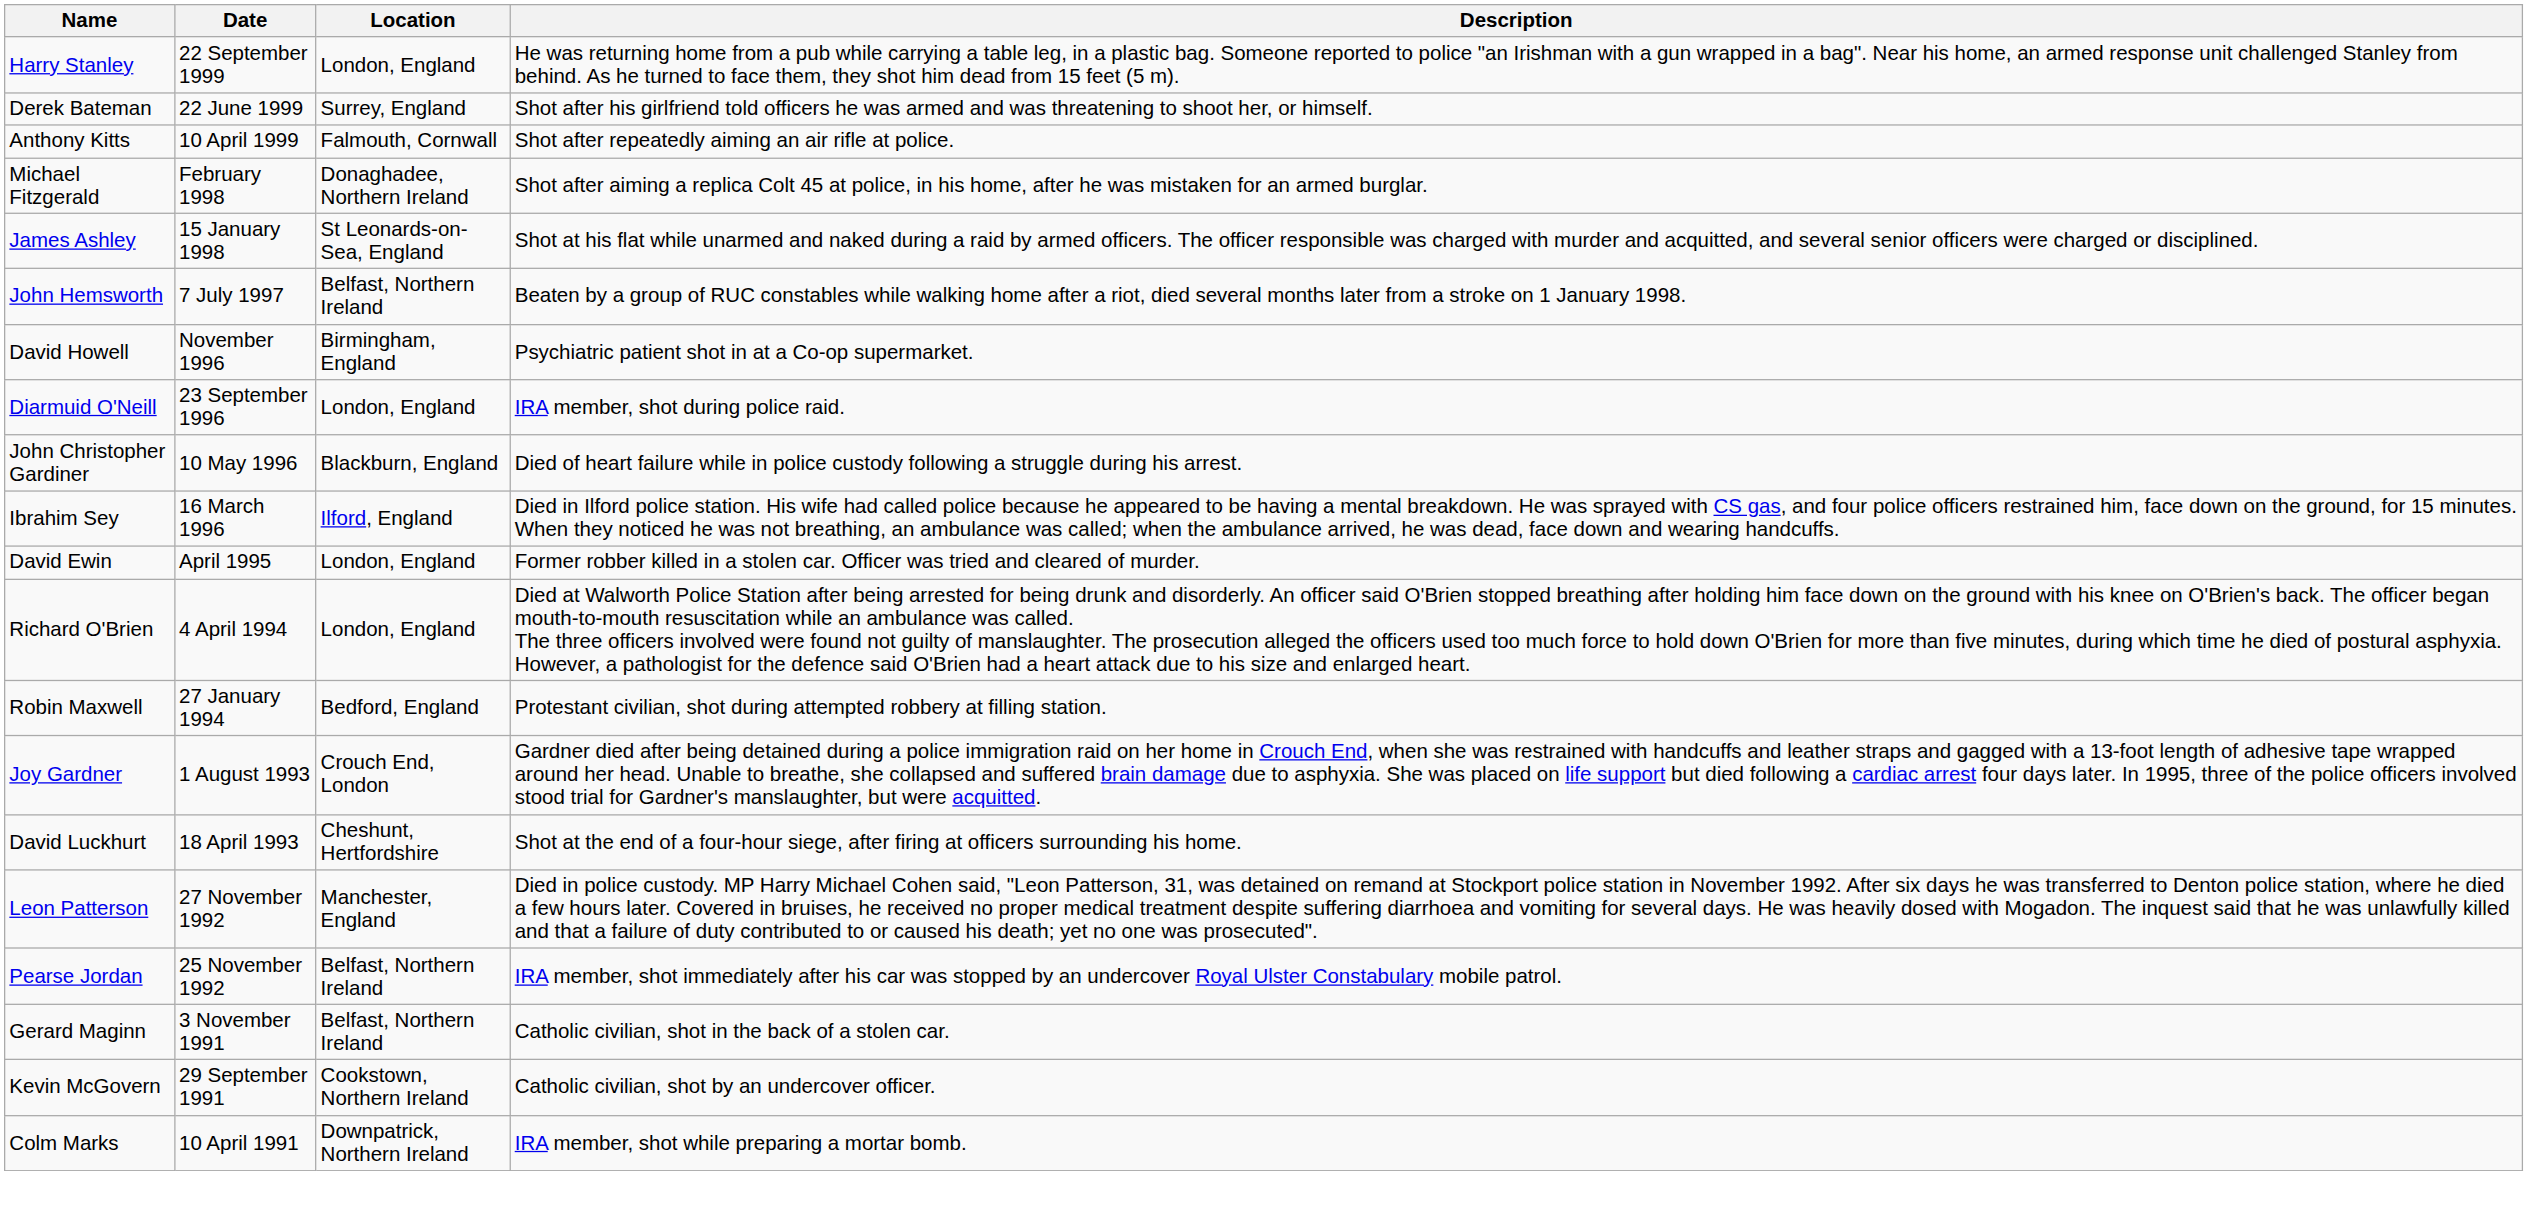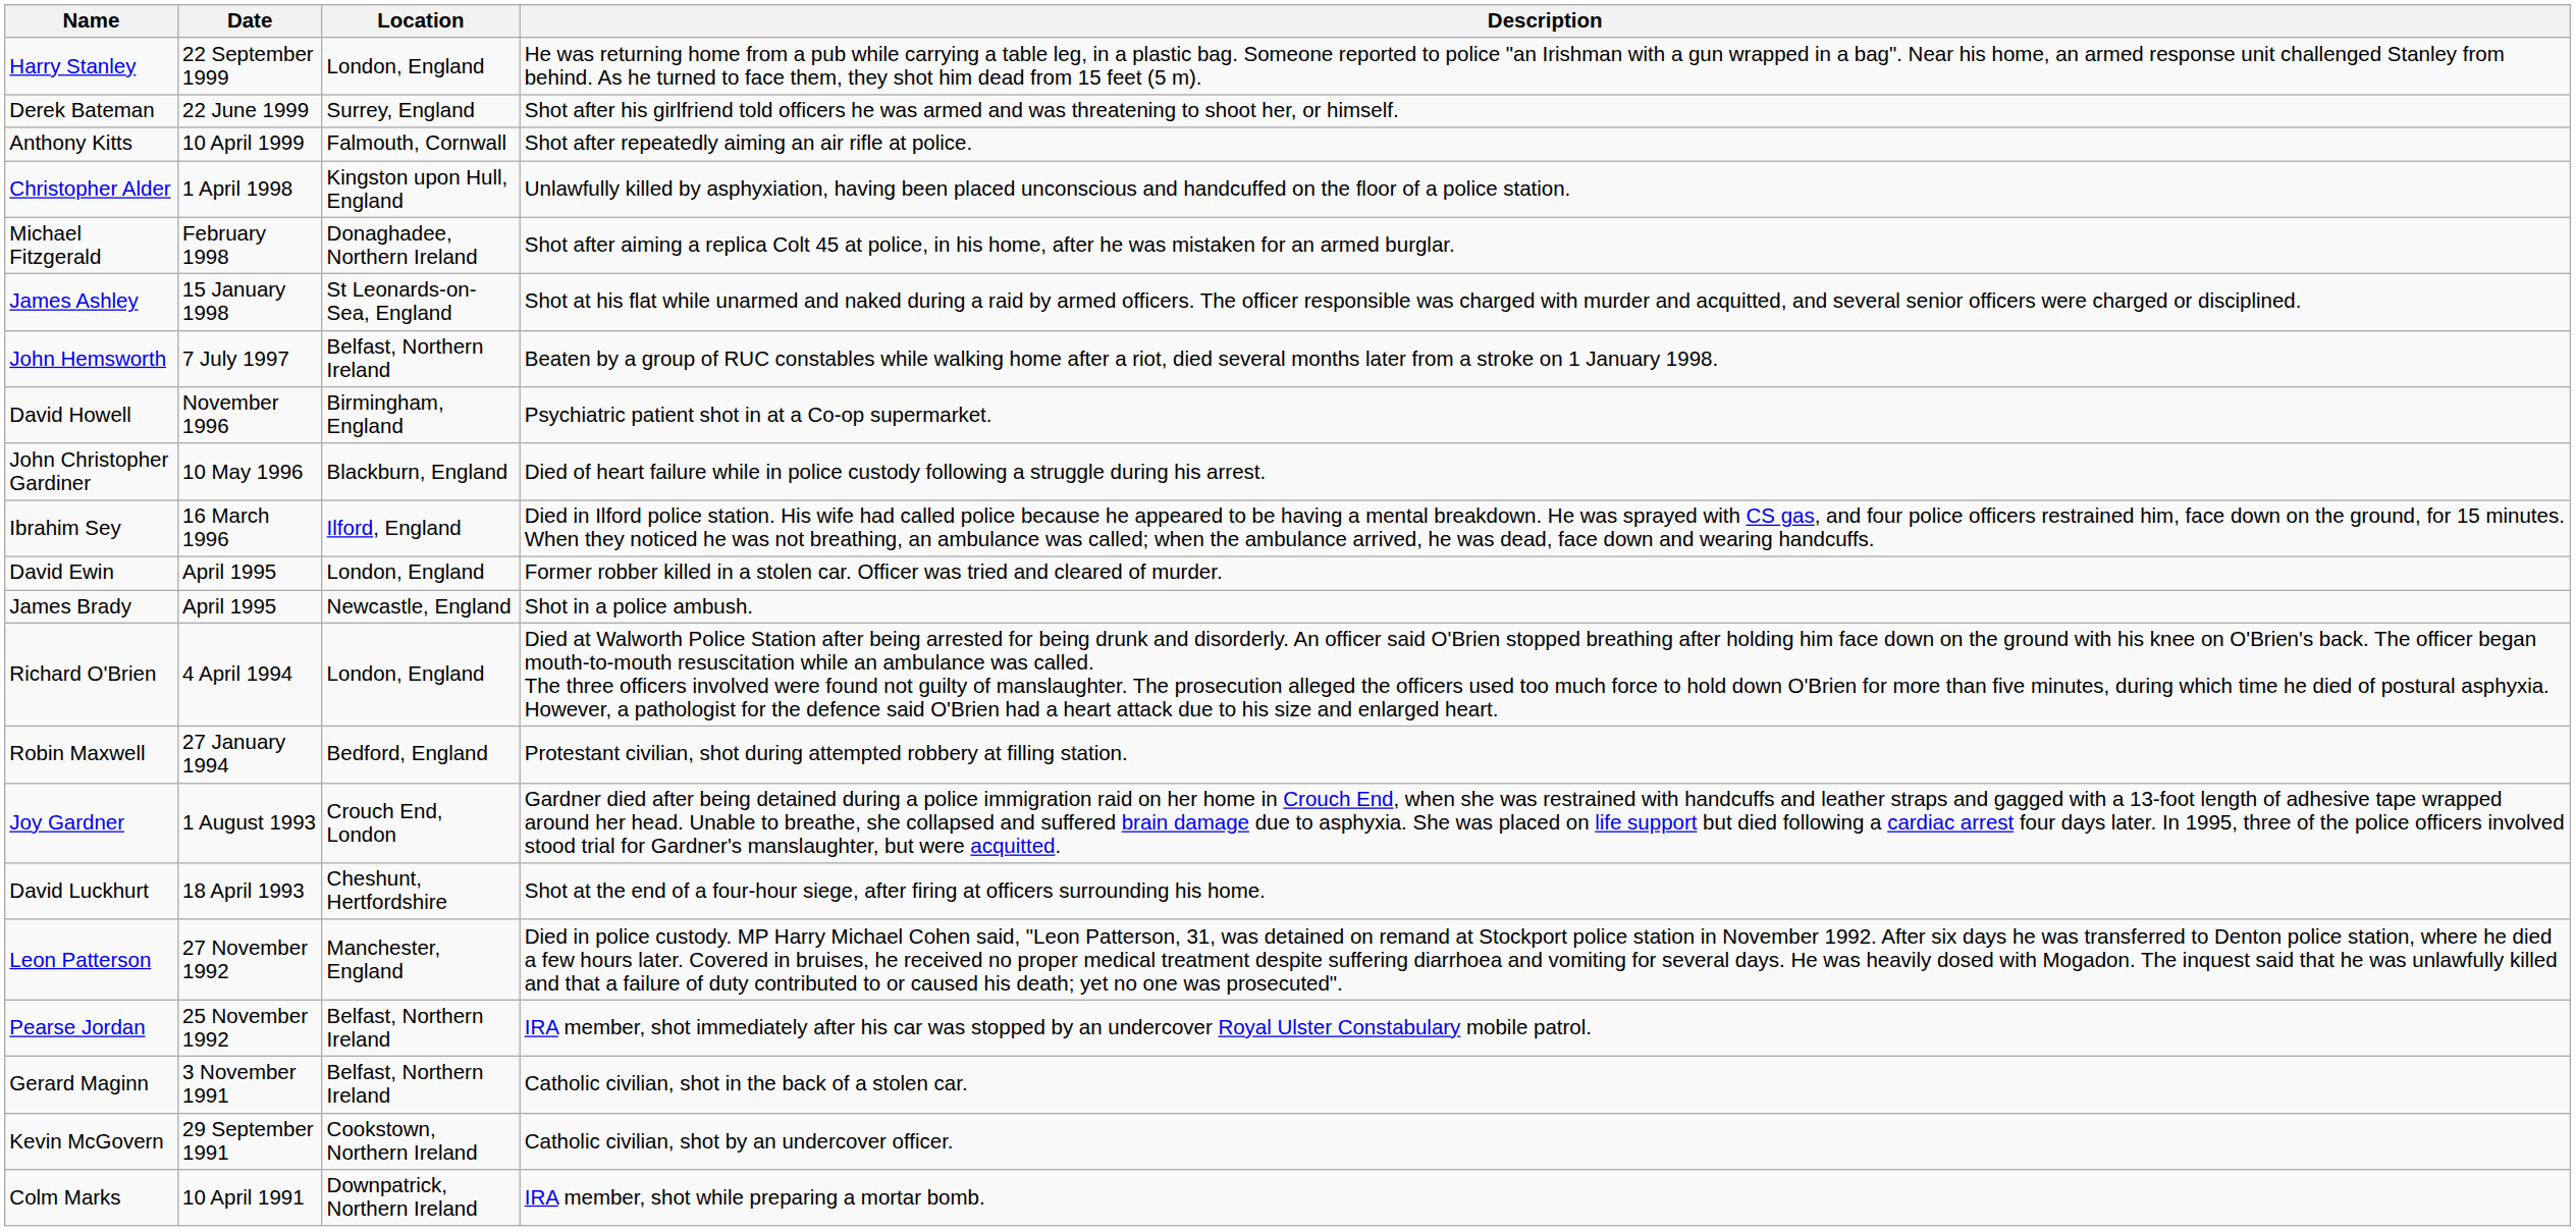 <table class="wikitable sortable static-row-numbers static-row-header-text">
 <tr>
 <th>Name</th>
 <th>Date</th>
 <th>Location</th>
 <th>Description</th>
 </tr>
 <tr>
 <td><a href='#'>Harry Stanley</a></td>
 <td>22 September 1999</td>
 <td>London, England</td>
 <td>He was returning home from a pub while carrying a table leg, in a plastic bag. Someone reported to police "an Irishman with a gun wrapped in a bag". Near his home, an armed response unit challenged Stanley from behind. As he turned to face them, they shot him dead from 15 feet (5 m).</td>
 </tr>
 <tr>
 <td>Derek Bateman</td>
 <td>22 June 1999</td>
 <td>Surrey, England</td>
 <td>Shot after his girlfriend told officers he was armed and was threatening to shoot her, or himself.</td>
 </tr>
 <tr>
 <td>Anthony Kitts</td>
 <td>10 April 1999</td>
 <td>Falmouth, Cornwall</td>
 <td>Shot after repeatedly aiming an air rifle at police.</td>
 </tr>
 <tr>
+<td><a href='#'>Christopher Alder</a></td>
+<td>1 April 1998</td>
+<td>Kingston upon Hull, England</td>
+<td>Unlawfully killed by asphyxiation, having been placed unconscious and handcuffed on the floor of a police station.</td>
+</tr>
+<tr>
 <td>Michael Fitzgerald</td>
 <td>February 1998</td>
 <td>Donaghadee, Northern Ireland</td>
 <td>Shot after aiming a replica Colt 45 at police, in his home, after he was mistaken for an armed burglar.</td>
 </tr>
 <tr>
 <td><a href='#'>James Ashley</a></td>
 <td>15 January 1998</td>
 <td>St Leonards-on-Sea, England</td>
 <td>Shot at his flat while unarmed and naked during a raid by armed officers. The officer responsible was charged with murder and acquitted, and several senior officers were charged or disciplined.</td>
 </tr>
 <tr>
 <td><a href='#'>John Hemsworth</a></td>
 <td>7 July 1997</td>
 <td>Belfast, Northern Ireland</td>
 <td>Beaten by a group of RUC constables while walking home after a riot, died several months later from a stroke on 1 January 1998.</td>
 </tr>
 <tr>
 <td>David Howell</td>
 <td>November 1996</td>
 <td>Birmingham, England</td>
 <td>Psychiatric patient shot in at a Co-op supermarket.</td>
 </tr>
 <tr>
-<td><a href='#'>Diarmuid O'Neill</a></td>
-<td>23 September 1996</td>
-<td>London, England</td>
-<td><a href='#'>IRA</a> member, shot during police raid.</td>
-</tr>
-<tr>
 <td>John Christopher Gardiner</td>
 <td>10 May 1996</td>
 <td>Blackburn, England</td>
 <td>Died of heart failure while in police custody following a struggle during his arrest.</td>
 </tr>
 <tr>
 <td>Ibrahim Sey</td>
 <td>16 March 1996</td>
 <td><a href='#'>Ilford</a>, England</td>
 <td>Died in Ilford police station. His wife had called police because he appeared to be having a mental breakdown. He was sprayed with <a href='#'>CS gas</a>, and four police officers restrained him, face down on the ground, for 15 minutes. When they noticed he was not breathing, an ambulance was called; when the ambulance arrived, he was dead, face down and wearing handcuffs.</td>
 </tr>
 <tr>
 <td>David Ewin</td>
 <td>April 1995</td>
 <td>London, England</td>
 <td>Former robber killed in a stolen car. Officer was tried and cleared of murder.</td>
+</tr>
+<tr>
+<td>James Brady</td>
+<td>April 1995</td>
+<td>Newcastle, England</td>
+<td>Shot in a police ambush.</td>
 </tr>
 <tr>
 <td>Richard O'Brien</td>
 <td>4 April 1994</td>
 <td>London, England</td>
 <td>Died at Walworth Police Station after being arrested for being drunk and disorderly. An officer said O'Brien stopped breathing after holding him face down on the ground with his knee on O'Brien's back. The officer began mouth-to-mouth resuscitation while an ambulance was called.<br>The three officers involved were found not guilty of manslaughter. The prosecution alleged the officers used too much force to hold down O'Brien for more than five minutes, during which time he died of postural asphyxia. However, a pathologist for the defence said O'Brien had a heart attack due to his size and enlarged heart.</td>
 </tr>
 <tr>
 <td>Robin Maxwell</td>
 <td>27 January 1994</td>
 <td>Bedford, England</td>
 <td>Protestant civilian, shot during attempted robbery at filling station.</td>
 </tr>
 <tr>
 <td><a href='#'>Joy Gardner</a></td>
 <td>1 August 1993</td>
 <td>Crouch End, London</td>
 <td>Gardner died after being detained during a police immigration raid on her home in <a href='#'>Crouch End</a>, when she was restrained with handcuffs and leather straps and gagged with a 13-foot length of adhesive tape wrapped around her head. Unable to breathe, she collapsed and suffered <a href='#'>brain damage</a> due to asphyxia. She was placed on <a href='#'>life support</a> but died following a <a href='#'>cardiac arrest</a> four days later. In 1995, three of the police officers involved stood trial for Gardner's manslaughter, but were <a href='#'>acquitted</a>.</td>
 </tr>
 <tr>
 <td>David Luckhurt</td>
 <td>18 April 1993</td>
 <td>Cheshunt, Hertfordshire</td>
 <td>Shot at the end of a four-hour siege, after firing at officers surrounding his home.</td>
 </tr>
 <tr>
 <td><a href='#'>Leon Patterson</a></td>
 <td>27 November 1992</td>
 <td>Manchester, England</td>
 <td>Died in police custody. MP Harry Michael Cohen said, "Leon Patterson, 31, was detained on remand at Stockport police station in November 1992. After six days he was transferred to Denton police station, where he died a few hours later. Covered in bruises, he received no proper medical treatment despite suffering diarrhoea and vomiting for several days. He was heavily dosed with Mogadon. The inquest said that he was unlawfully killed and that a failure of duty contributed to or caused his death; yet no one was prosecuted".</td>
 </tr>
 <tr>
 <td><a href='#'>Pearse Jordan</a></td>
 <td>25 November 1992</td>
 <td>Belfast, Northern Ireland</td>
 <td><a href='#'>IRA</a> member, shot immediately after his car was stopped by an undercover <a href='#'>Royal Ulster Constabulary</a> mobile patrol.</td>
 </tr>
 <tr>
 <td>Gerard Maginn</td>
 <td>3 November 1991</td>
 <td>Belfast, Northern Ireland</td>
 <td>Catholic civilian, shot in the back of a stolen car.</td>
 </tr>
 <tr>
 <td>Kevin McGovern</td>
 <td>29 September 1991</td>
 <td>Cookstown, Northern Ireland</td>
 <td>Catholic civilian, shot by an undercover officer.</td>
 </tr>
 <tr>
 <td>Colm Marks</td>
 <td>10 April 1991</td>
 <td>Downpatrick, Northern Ireland</td>
 <td><a href='#'>IRA</a> member, shot while preparing a mortar bomb.</td>
 </tr>
 </table>
